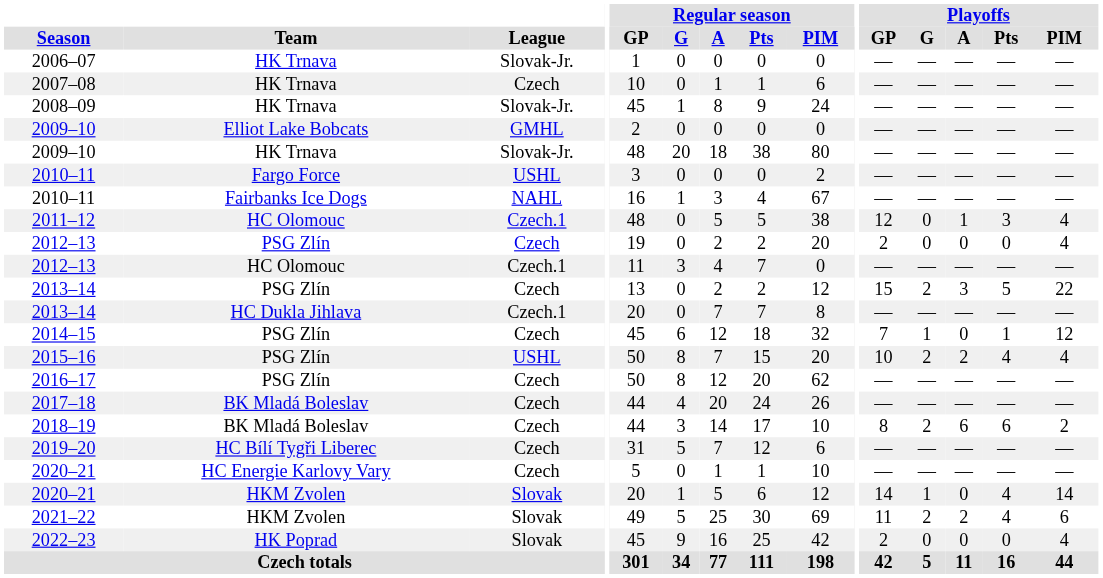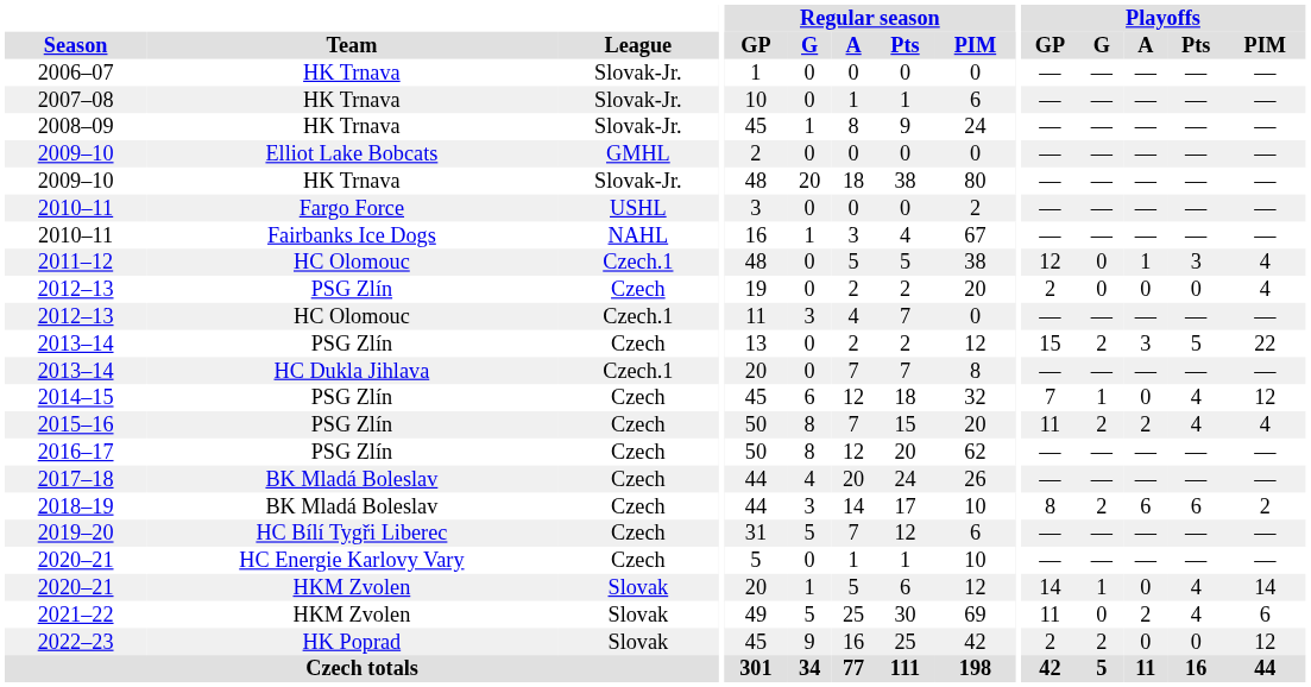 <table border="0" cellpadding="1" cellspacing="0" style="text-align:center; width:60em">
 <tr bgcolor="#e0e0e0">
 <th colspan="3" bgcolor="#ffffff"></th>
 <th rowspan="99" bgcolor="#ffffff"></th>
 <th colspan="5"><a href='#'>Regular season</a></th>
 <th rowspan="99" bgcolor="#ffffff"></th>
 <th colspan="5"><a href='#'>Playoffs</a></th>
 </tr>
 <tr bgcolor="#e0e0e0">
 <th><a href='#'>Season</a></th>
 <th>Team</th>
 <th>League</th>
 <th>GP</th>
 <th><a href='#'>G</a></th>
 <th><a href='#'>A</a></th>
 <th><a href='#'>Pts</a></th>
 <th><a href='#'>PIM</a></th>
 <th>GP</th>
 <th>G</th>
 <th>A</th>
 <th>Pts</th>
 <th>PIM</th>
 </tr>
 <tr>
 <td>2006–07</td>
 <td><a href='#'>HK Trnava</a></td>
 <td>Slovak-Jr.</td>
 <td>1</td>
 <td>0</td>
 <td>0</td>
 <td>0</td>
 <td>0</td>
 <td>—</td>
 <td>—</td>
 <td>—</td>
 <td>—</td>
 <td>—</td>
 </tr>
 <tr bgcolor="#f0f0f0">
 <td>2007–08</td>
 <td>HK Trnava</td>
-<td>Czech</td>
+<td>Slovak-Jr.</td>
 <td>10</td>
 <td>0</td>
 <td>1</td>
 <td>1</td>
 <td>6</td>
 <td>—</td>
 <td>—</td>
 <td>—</td>
 <td>—</td>
 <td>—</td>
 </tr>
 <tr>
 <td>2008–09</td>
 <td>HK Trnava</td>
 <td>Slovak-Jr.</td>
 <td>45</td>
 <td>1</td>
 <td>8</td>
 <td>9</td>
 <td>24</td>
 <td>—</td>
 <td>—</td>
 <td>—</td>
 <td>—</td>
 <td>—</td>
 </tr>
 <tr bgcolor="#f0f0f0">
 <td><a href='#'>2009–10</a></td>
 <td><a href='#'>Elliot Lake Bobcats</a></td>
 <td><a href='#'>GMHL</a></td>
 <td>2</td>
 <td>0</td>
 <td>0</td>
 <td>0</td>
 <td>0</td>
 <td>—</td>
 <td>—</td>
 <td>—</td>
 <td>—</td>
 <td>—</td>
 </tr>
 <tr>
 <td>2009–10</td>
 <td>HK Trnava</td>
 <td>Slovak-Jr.</td>
 <td>48</td>
 <td>20</td>
 <td>18</td>
 <td>38</td>
 <td>80</td>
 <td>—</td>
 <td>—</td>
 <td>—</td>
 <td>—</td>
 <td>—</td>
 </tr>
 <tr bgcolor="#f0f0f0">
 <td><a href='#'>2010–11</a></td>
 <td><a href='#'>Fargo Force</a></td>
 <td><a href='#'>USHL</a></td>
 <td>3</td>
 <td>0</td>
 <td>0</td>
 <td>0</td>
 <td>2</td>
 <td>—</td>
 <td>—</td>
 <td>—</td>
 <td>—</td>
 <td>—</td>
 </tr>
 <tr>
 <td>2010–11</td>
 <td><a href='#'>Fairbanks Ice Dogs</a></td>
 <td><a href='#'>NAHL</a></td>
 <td>16</td>
 <td>1</td>
 <td>3</td>
 <td>4</td>
 <td>67</td>
 <td>—</td>
 <td>—</td>
 <td>—</td>
 <td>—</td>
 <td>—</td>
 </tr>
 <tr bgcolor="#f0f0f0">
 <td><a href='#'>2011–12</a></td>
 <td><a href='#'>HC Olomouc</a></td>
 <td><a href='#'>Czech.1</a></td>
 <td>48</td>
 <td>0</td>
 <td>5</td>
 <td>5</td>
 <td>38</td>
 <td>12</td>
 <td>0</td>
 <td>1</td>
 <td>3</td>
 <td>4</td>
 </tr>
 <tr>
 <td><a href='#'>2012–13</a></td>
 <td><a href='#'>PSG Zlín</a></td>
 <td><a href='#'>Czech</a></td>
 <td>19</td>
 <td>0</td>
 <td>2</td>
 <td>2</td>
 <td>20</td>
 <td>2</td>
 <td>0</td>
 <td>0</td>
 <td>0</td>
 <td>4</td>
 </tr>
 <tr bgcolor="#f0f0f0">
 <td><a href='#'>2012–13</a></td>
 <td>HC Olomouc</td>
 <td>Czech.1</td>
 <td>11</td>
 <td>3</td>
 <td>4</td>
 <td>7</td>
 <td>0</td>
 <td>—</td>
 <td>—</td>
 <td>—</td>
 <td>—</td>
 <td>—</td>
 </tr>
 <tr>
 <td><a href='#'>2013–14</a></td>
 <td>PSG Zlín</td>
 <td>Czech</td>
 <td>13</td>
 <td>0</td>
 <td>2</td>
 <td>2</td>
 <td>12</td>
 <td>15</td>
 <td>2</td>
 <td>3</td>
 <td>5</td>
 <td>22</td>
 </tr>
 <tr bgcolor="#f0f0f0">
 <td><a href='#'>2013–14</a></td>
 <td><a href='#'>HC Dukla Jihlava</a></td>
 <td>Czech.1</td>
 <td>20</td>
 <td>0</td>
 <td>7</td>
 <td>7</td>
 <td>8</td>
 <td>—</td>
 <td>—</td>
 <td>—</td>
 <td>—</td>
 <td>—</td>
 </tr>
 <tr>
 <td><a href='#'>2014–15</a></td>
 <td>PSG Zlín</td>
 <td>Czech</td>
 <td>45</td>
 <td>6</td>
 <td>12</td>
 <td>18</td>
 <td>32</td>
 <td>7</td>
 <td>1</td>
 <td>0</td>
-<td>1</td>
+<td>4</td>
 <td>12</td>
 </tr>
 <tr bgcolor="#f0f0f0">
 <td><a href='#'>2015–16</a></td>
 <td>PSG Zlín</td>
-<td><a href='#'>USHL</a></td>
+<td>Czech</td>
 <td>50</td>
 <td>8</td>
 <td>7</td>
 <td>15</td>
 <td>20</td>
-<td>10</td>
+<td>11</td>
 <td>2</td>
 <td>2</td>
 <td>4</td>
 <td>4</td>
 </tr>
 <tr>
 <td><a href='#'>2016–17</a></td>
 <td>PSG Zlín</td>
 <td>Czech</td>
 <td>50</td>
 <td>8</td>
 <td>12</td>
 <td>20</td>
 <td>62</td>
 <td>—</td>
 <td>—</td>
 <td>—</td>
 <td>—</td>
 <td>—</td>
 </tr>
 <tr bgcolor="#f0f0f0">
 <td><a href='#'>2017–18</a></td>
 <td><a href='#'>BK Mladá Boleslav</a></td>
 <td>Czech</td>
 <td>44</td>
 <td>4</td>
 <td>20</td>
 <td>24</td>
 <td>26</td>
 <td>—</td>
 <td>—</td>
 <td>—</td>
 <td>—</td>
 <td>—</td>
 </tr>
 <tr>
 <td><a href='#'>2018–19</a></td>
 <td>BK Mladá Boleslav</td>
 <td>Czech</td>
 <td>44</td>
 <td>3</td>
 <td>14</td>
 <td>17</td>
 <td>10</td>
 <td>8</td>
 <td>2</td>
 <td>6</td>
 <td>6</td>
 <td>2</td>
 </tr>
 <tr bgcolor="#f0f0f0">
 <td><a href='#'>2019–20</a></td>
 <td><a href='#'>HC Bílí Tygři Liberec</a></td>
 <td>Czech</td>
 <td>31</td>
 <td>5</td>
 <td>7</td>
 <td>12</td>
 <td>6</td>
 <td>—</td>
 <td>—</td>
 <td>—</td>
 <td>—</td>
 <td>—</td>
 </tr>
 <tr>
 <td><a href='#'>2020–21</a></td>
 <td><a href='#'>HC Energie Karlovy Vary</a></td>
 <td>Czech</td>
 <td>5</td>
 <td>0</td>
 <td>1</td>
 <td>1</td>
 <td>10</td>
 <td>—</td>
 <td>—</td>
 <td>—</td>
 <td>—</td>
 <td>—</td>
 </tr>
 <tr bgcolor="#f0f0f0">
 <td><a href='#'>2020–21</a></td>
 <td><a href='#'>HKM Zvolen</a></td>
 <td><a href='#'>Slovak</a></td>
 <td>20</td>
 <td>1</td>
 <td>5</td>
 <td>6</td>
 <td>12</td>
 <td>14</td>
 <td>1</td>
 <td>0</td>
 <td>4</td>
 <td>14</td>
 </tr>
 <tr>
 <td><a href='#'>2021–22</a></td>
 <td>HKM Zvolen</td>
 <td>Slovak</td>
 <td>49</td>
 <td>5</td>
 <td>25</td>
 <td>30</td>
 <td>69</td>
 <td>11</td>
-<td>2</td>
+<td>0</td>
 <td>2</td>
 <td>4</td>
 <td>6</td>
 </tr>
 <tr bgcolor="#f0f0f0">
 <td><a href='#'>2022–23</a></td>
 <td><a href='#'>HK Poprad</a></td>
 <td>Slovak</td>
 <td>45</td>
 <td>9</td>
 <td>16</td>
 <td>25</td>
 <td>42</td>
 <td>2</td>
+<td>2</td>
 <td>0</td>
 <td>0</td>
-<td>0</td>
-<td>4</td>
+<td>12</td>
 </tr>
 <tr bgcolor="#e0e0e0">
 <th colspan="3">Czech totals</th>
 <th>301</th>
 <th>34</th>
 <th>77</th>
 <th>111</th>
 <th>198</th>
 <th>42</th>
 <th>5</th>
 <th>11</th>
 <th>16</th>
 <th>44</th>
 </tr>
 </table>
